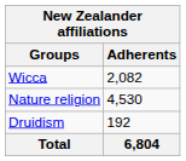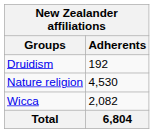 <table class="wikitable sortable floatleft">
 <tr>
 <th colspan="2">New Zealander<br>affiliations</th>
 </tr>
 <tr>
 <th>Groups</th>
 <th>Adherents</th>
 </tr>
 <tr>
-<td><a href='#'>Wicca</a></td>
-<td>2,082</td>
+<td><a href='#'>Druidism</a></td>
+<td>192</td>
 </tr>
 <tr>
 <td><a href='#'>Nature religion</a></td>
 <td>4,530</td>
 </tr>
 <tr>
-<td><a href='#'>Druidism</a></td>
-<td>192</td>
+<td><a href='#'>Wicca</a></td>
+<td>2,082</td>
 </tr>
 <tr>
 <th>Total</th>
 <th>6,804</th>
 </tr>
 </table>
